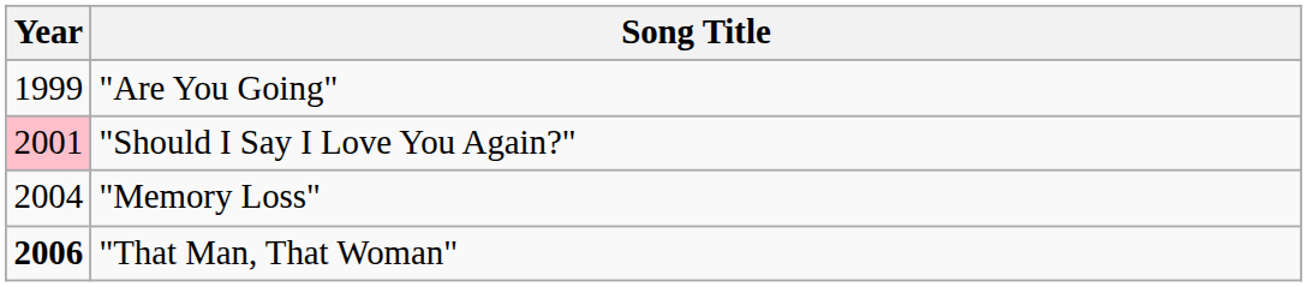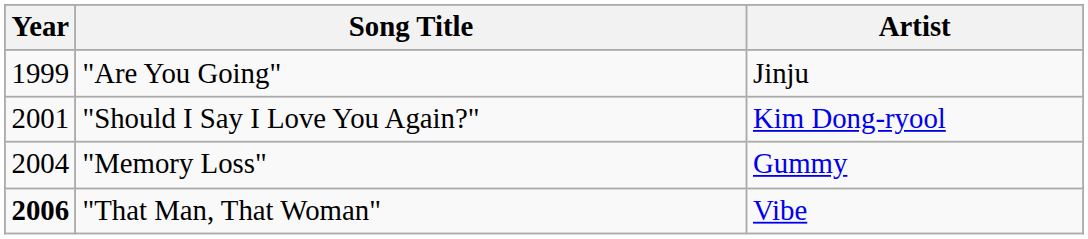 <table class="wikitable" style="width:600px">
 <tr>
 <th width=10>Year</th>
 <th>Song Title</th>
+<th>Artist</th>
 </tr>
 <tr>
 <td>1999</td>
 <td>"Are You Going"</td>
+<td>Jinju</td>
 </tr>
 <tr>
-<td style="background: pink;">2001</td>
+<td>2001</td>
 <td>"Should I Say I Love You Again?"</td>
+<td><a href='#'>Kim Dong-ryool</a></td>
 </tr>
 <tr>
 <td>2004</td>
 <td>"Memory Loss"</td>
+<td><a href='#'>Gummy</a></td>
 </tr>
 <tr>
 <td><strong>2006</strong></td>
 <td>"That Man, That Woman"</td>
+<td><a href='#'>Vibe</a></td>
 </tr>
 </table>
